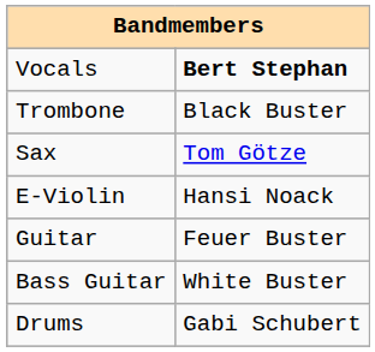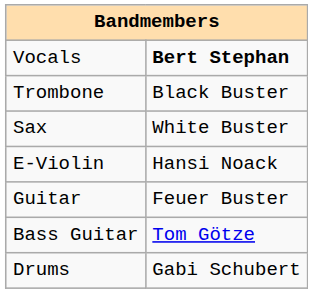 <table border="2" cellpadding="4" rules="all" style="float: right; margin-left: 1em; background: #f9f9f9; border: 1px solid #aaaaaa; border-collapse: collapse; border-spacing: 0px; font-size: 95%; empty-cells: show;">
 <tr>
 <th colspan="2" bgcolor="#FFDEAD">Bandmembers</th>
 </tr>
 <tr>
 <td>Vocals</td>
 <td><strong>Bert Stephan</strong></td>
 </tr>
 <tr>
 <td>Trombone</td>
 <td>Black Buster</td>
 </tr>
 <tr>
 <td>Sax</td>
-<td><a href='#'>Tom Götze</a></td>
+<td>White Buster</td>
 </tr>
 <tr>
 <td>E-Violin</td>
 <td>Hansi Noack</td>
 </tr>
 <tr>
 <td>Guitar</td>
 <td>Feuer Buster</td>
 </tr>
 <tr>
 <td>Bass Guitar</td>
-<td>White Buster</td>
+<td><a href='#'>Tom Götze</a></td>
 </tr>
 <tr>
 <td>Drums</td>
 <td>Gabi Schubert</td>
 </tr>
 </table>
